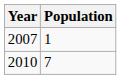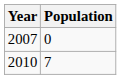 <table class="wikitable">
 <tr>
 <th>Year</th>
 <th>Population</th>
 </tr>
 <tr>
 <td>2007</td>
-<td>1</td>
+<td>0</td>
 </tr>
 <tr>
 <td>2010</td>
 <td>7</td>
 </tr>
 </table>
